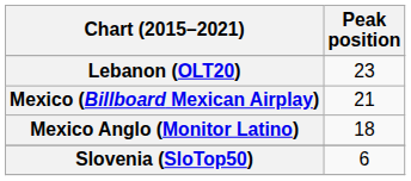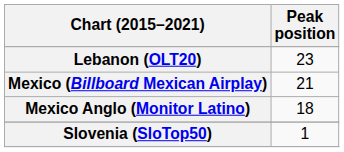 <table class="wikitable sortable plainrowheaders" style="text-align:center;">
 <tr>
 <th scope="col">Chart (2015–2021)</th>
 <th scope="col">Peak<br>position</th>
 </tr>
 <tr>
 </tr>
 <tr>
 </tr>
 <tr>
 </tr>
 <tr>
 </tr>
 <tr>
 </tr>
 <tr>
 </tr>
 <tr>
 </tr>
 <tr>
 </tr>
 <tr>
 </tr>
 <tr>
 </tr>
 <tr>
 </tr>
 <tr>
 </tr>
 <tr>
 </tr>
 <tr>
 </tr>
 <tr>
 </tr>
 <tr>
 </tr>
 <tr>
 </tr>
 <tr>
 </tr>
 <tr>
 </tr>
 <tr>
 <th scope="row">Lebanon (<a href='#'>OLT20</a>)</th>
 <td>23</td>
 </tr>
 <tr>
 <th scope="row">Mexico (<a href='#'><em>Billboard</em> Mexican Airplay</a>)</th>
 <td>21</td>
 </tr>
 <tr>
 <th scope="row">Mexico Anglo (<a href='#'>Monitor Latino</a>)</th>
 <td>18</td>
 </tr>
 <tr>
 </tr>
 <tr>
 </tr>
 <tr>
 </tr>
 <tr>
 </tr>
 <tr>
 </tr>
 <tr>
 </tr>
 <tr>
 </tr>
 <tr>
 </tr>
 <tr>
 </tr>
 <tr>
 <th scope="row">Slovenia (<a href='#'>SloTop50</a>)</th>
-<td>6</td>
+<td>1</td>
 </tr>
 <tr>
 </tr>
 <tr>
 </tr>
 <tr>
 </tr>
 <tr>
 </tr>
 <tr>
 </tr>
 <tr>
 </tr>
 <tr>
 </tr>
 <tr>
 </tr>
 <tr>
 </tr>
 <tr>
 </tr>
 <tr>
 </tr>
 </table>
